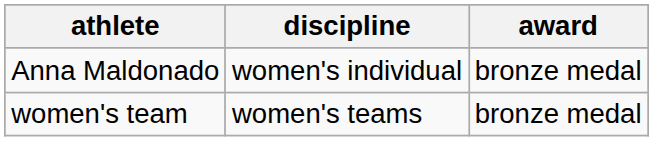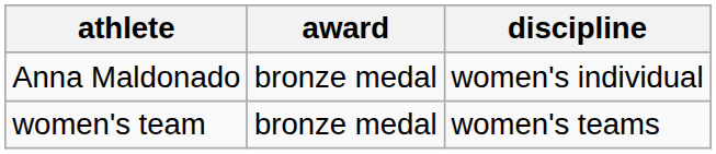 <table class="wikitable">
 <tr>
 <th>athlete</th>
+<th>award</th>
 <th>discipline</th>
-<th>award</th>
 </tr>
 <tr>
 <td>Anna Maldonado</td>
+<td>bronze medal</td>
 <td>women's individual</td>
-<td>bronze medal</td>
 </tr>
 <tr>
 <td>women's team</td>
+<td>bronze medal</td>
 <td>women's teams</td>
-<td>bronze medal</td>
 </tr>
 </table>
